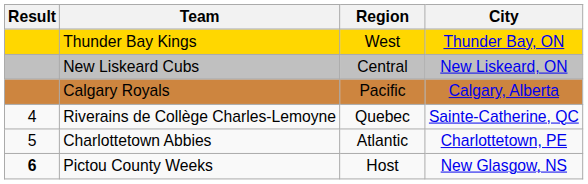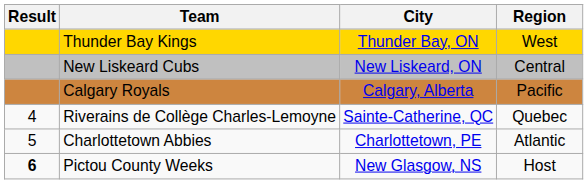 <table class="wikitable" style="text-align: center;">
 <tr>
 <th width=20>Result</th>
 <th>Team</th>
+<th>City</th>
 <th width=80>Region</th>
-<th>City</th>
 </tr>
 <tr align="center" bgcolor=gold>
 <td></td>
 <td align="left">Thunder Bay Kings</td>
+<td><a href='#'>Thunder Bay, ON</a></td>
 <td>West</td>
-<td><a href='#'>Thunder Bay, ON</a></td>
 </tr>
 <tr align="center" bgcolor=silver>
 <td></td>
 <td align="left">New Liskeard Cubs</td>
+<td><a href='#'>New Liskeard, ON</a></td>
 <td>Central</td>
-<td><a href='#'>New Liskeard, ON</a></td>
 </tr>
 <tr align="center" bgcolor=Peru>
 <td></td>
 <td align="left">Calgary Royals</td>
+<td><a href='#'>Calgary, Alberta</a></td>
 <td>Pacific</td>
-<td><a href='#'>Calgary, Alberta</a></td>
 </tr>
 <tr>
 <td>4</td>
 <td align="left">Riverains de Collège Charles-Lemoyne</td>
+<td><a href='#'>Sainte-Catherine, QC</a></td>
 <td>Quebec</td>
-<td><a href='#'>Sainte-Catherine, QC</a></td>
 </tr>
 <tr>
 <td>5</td>
 <td align="left">Charlottetown Abbies</td>
+<td><a href='#'>Charlottetown, PE</a></td>
 <td>Atlantic</td>
-<td><a href='#'>Charlottetown, PE</a></td>
 </tr>
 <tr>
 <td><strong>6</strong></td>
 <td align="left">Pictou County Weeks</td>
+<td><a href='#'>New Glasgow, NS</a></td>
 <td>Host</td>
-<td><a href='#'>New Glasgow, NS</a></td>
 </tr>
 </table>
